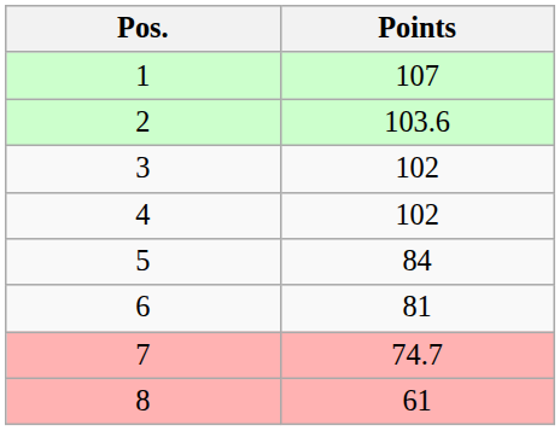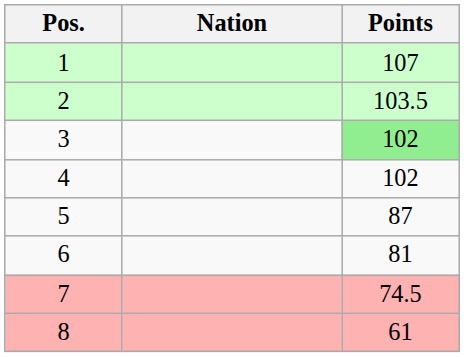 <table class="wikitable gauche" cellspacing="1" style="width:300px;">
 <tr style="background:#efefef; text-align:center;">
 <th style="width:70px;">Pos.</th>
+<th>Nation</th>
 <th style="width:70px;">Points</th>
 </tr>
 <tr style="vertical-align:top; text-align:center; background:#ccffcc;">
 <td>1</td>
+<td style="text-align:left;"></td>
 <td>107</td>
 </tr>
 <tr style="vertical-align:top; text-align:center; background:#ccffcc;">
 <td>2</td>
-<td>103.6</td>
+<td style="text-align:left;"></td>
+<td>103.5</td>
 </tr>
 <tr style="vertical-align:top; text-align:center;">
 <td>3</td>
-<td>102</td>
+<td style="text-align:left;"></td>
+<td style="background: lightgreen;">102</td>
 </tr>
 <tr style="vertical-align:top; text-align:center;">
 <td>4</td>
+<td style="text-align:left;"></td>
 <td>102</td>
 </tr>
 <tr style="vertical-align:top; text-align:center;">
 <td>5</td>
-<td>84</td>
+<td style="text-align:left;"></td>
+<td>87</td>
 </tr>
 <tr style="vertical-align:top; text-align:center;">
 <td>6</td>
+<td style="text-align:left;"></td>
 <td>81</td>
 </tr>
 <tr style="vertical-align:top; text-align:center; background:#ffb2b2;">
 <td>7</td>
-<td>74.7</td>
+<td style="text-align:left;"></td>
+<td>74.5</td>
 </tr>
 <tr style="vertical-align:top; text-align:center; background:#ffb2b2;">
 <td>8</td>
+<td style="text-align:left;"></td>
 <td>61</td>
 </tr>
 </table>
